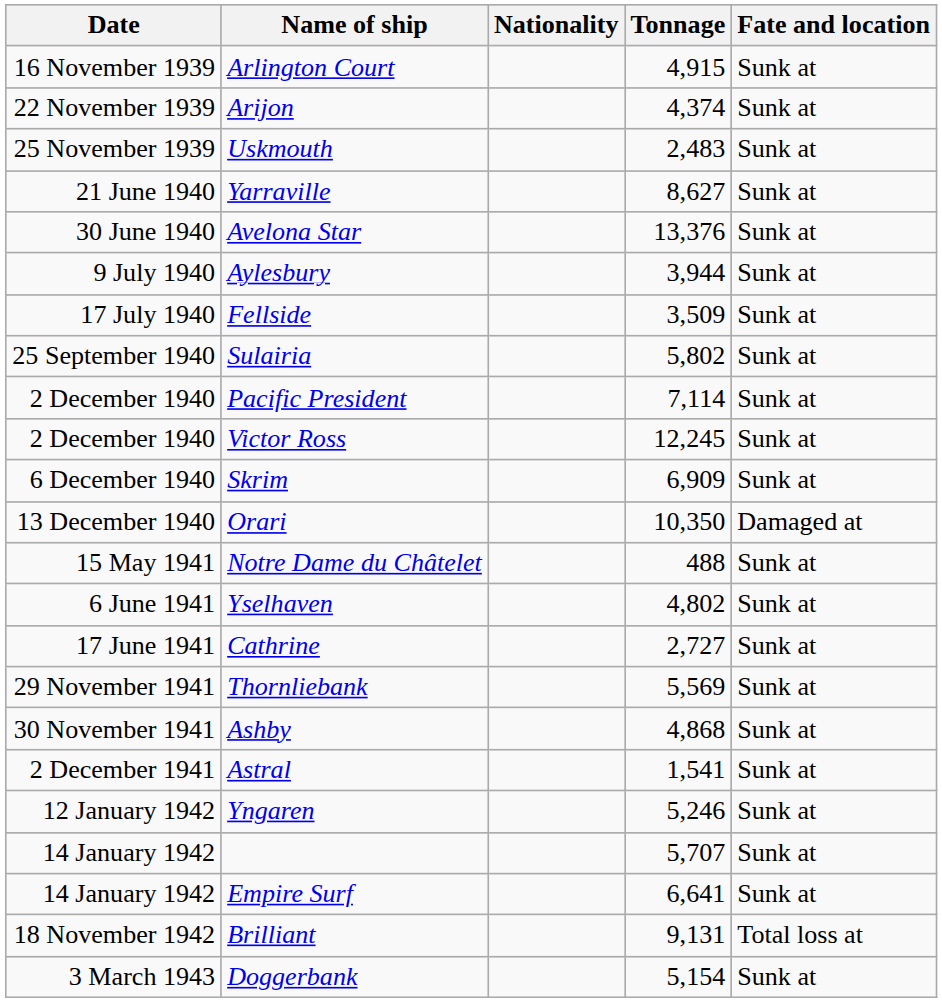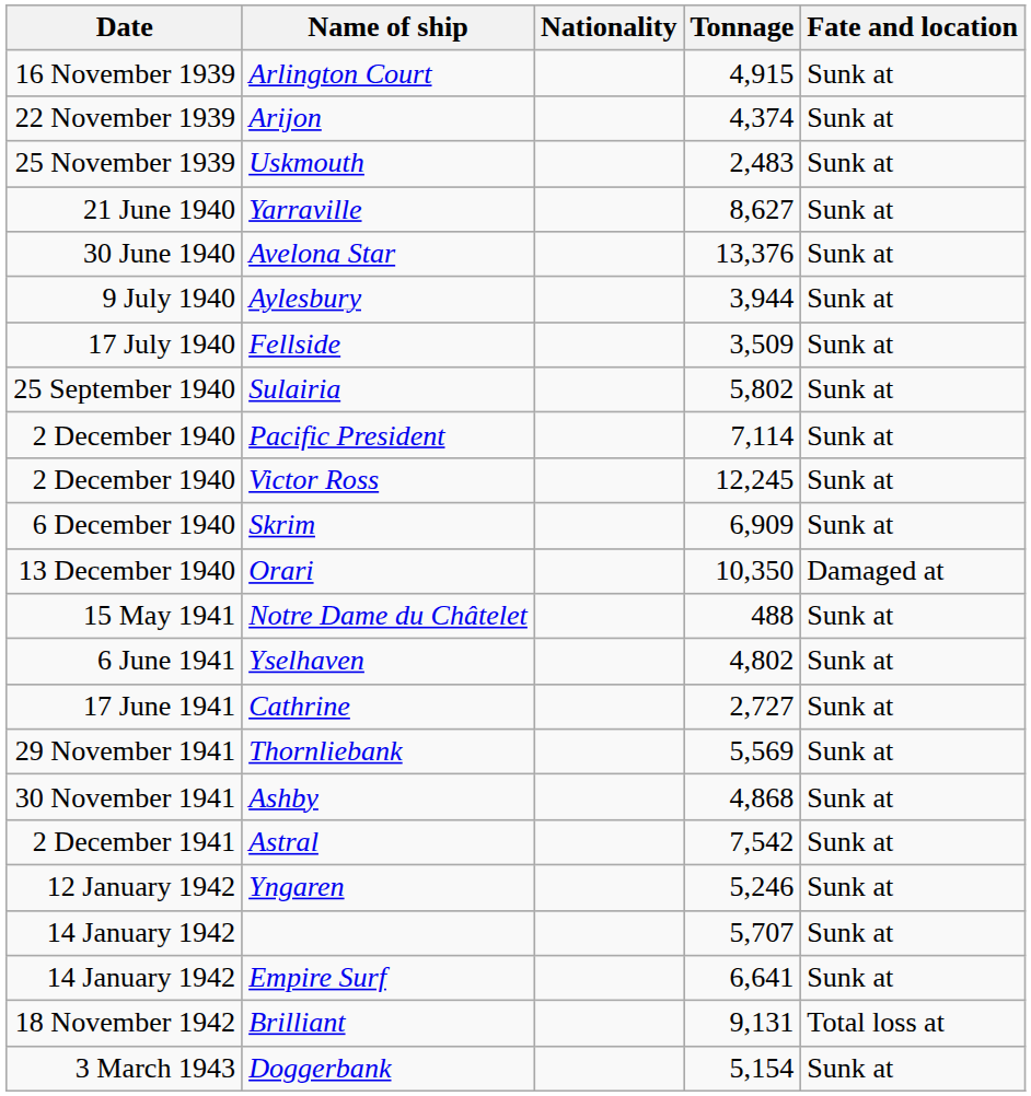 <table class="wikitable sortable" style="margin: 1em auto 1em auto;"|->
 <tr>
 <th>Date</th>
 <th>Name of ship</th>
 <th>Nationality</th>
 <th>Tonnage</th>
 <th>Fate and location</th>
 </tr>
 <tr>
 <td align="right">16 November 1939</td>
 <td align="left"><em><a href='#'>Arlington Court</a></em></td>
 <td align="left"></td>
 <td align="right">4,915</td>
 <td align="left">Sunk at </td>
 </tr>
 <tr>
 <td align="right">22 November 1939</td>
 <td align="left"><em><a href='#'>Arijon</a></em></td>
 <td align="left"></td>
 <td align="right">4,374</td>
 <td align="left">Sunk at </td>
 </tr>
 <tr>
 <td align="right">25 November 1939</td>
 <td align="left"><em><a href='#'>Uskmouth</a></em></td>
 <td align="left"></td>
 <td align="right">2,483</td>
 <td align="left">Sunk at </td>
 </tr>
 <tr>
 <td align="right">21 June 1940</td>
 <td align="left"><em><a href='#'>Yarraville</a></em></td>
 <td align="left"></td>
 <td align="right">8,627</td>
 <td align="left">Sunk at </td>
 </tr>
 <tr>
 <td align="right">30 June 1940</td>
 <td align="left"><em><a href='#'>Avelona Star</a></em></td>
 <td align="left"></td>
 <td align="right">13,376</td>
 <td align="left">Sunk at </td>
 </tr>
 <tr>
 <td align="right">9 July 1940</td>
 <td align="left"><em><a href='#'>Aylesbury</a></em></td>
 <td align="left"></td>
 <td align="right">3,944</td>
 <td align="left">Sunk at </td>
 </tr>
 <tr>
 <td align="right">17 July 1940</td>
 <td align="left"><em><a href='#'>Fellside</a></em></td>
 <td align="left"></td>
 <td align="right">3,509</td>
 <td align="left">Sunk at </td>
 </tr>
 <tr>
 <td align="right">25 September 1940</td>
 <td align="left"><em><a href='#'>Sulairia</a></em></td>
 <td align="left"></td>
 <td align="right">5,802</td>
 <td align="left">Sunk at </td>
 </tr>
 <tr>
 <td align="right">2 December 1940</td>
 <td align="left"><em><a href='#'>Pacific President</a></em></td>
 <td align="left"></td>
 <td align="right">7,114</td>
 <td align="left">Sunk at </td>
 </tr>
 <tr>
 <td align="right">2 December 1940</td>
 <td align="left"><em><a href='#'>Victor Ross</a></em></td>
 <td align="left"></td>
 <td align="right">12,245</td>
 <td align="left">Sunk at </td>
 </tr>
 <tr>
 <td align="right">6 December 1940</td>
 <td align="left"><em><a href='#'>Skrim</a></em></td>
 <td align="left"></td>
 <td align="right">6,909</td>
 <td align="left">Sunk at </td>
 </tr>
 <tr>
 <td align="right">13 December 1940</td>
 <td align="left"><em><a href='#'>Orari</a></em></td>
 <td align="left"></td>
 <td align="right">10,350</td>
 <td align="left">Damaged at </td>
 </tr>
 <tr>
 <td align="right">15 May 1941</td>
 <td align="left"><em><a href='#'>Notre Dame du Châtelet</a></em></td>
 <td align="left"></td>
 <td align="right">488</td>
 <td align="left">Sunk at </td>
 </tr>
 <tr>
 <td align="right">6 June 1941</td>
 <td align="left"><em><a href='#'>Yselhaven</a></em></td>
 <td align="left"></td>
 <td align="right">4,802</td>
 <td align="left">Sunk at </td>
 </tr>
 <tr>
 <td align="right">17 June 1941</td>
 <td align="left"><em><a href='#'>Cathrine</a></em></td>
 <td align="left"></td>
 <td align="right">2,727</td>
 <td align="left">Sunk at </td>
 </tr>
 <tr>
 <td align="right">29 November 1941</td>
 <td align="left"><em><a href='#'>Thornliebank</a></em></td>
 <td align="left"></td>
 <td align="right">5,569</td>
 <td align="left">Sunk at </td>
 </tr>
 <tr>
 <td align="right">30 November 1941</td>
 <td align="left"><em><a href='#'>Ashby</a></em></td>
 <td align="left"></td>
 <td align="right">4,868</td>
 <td align="left">Sunk at </td>
 </tr>
 <tr>
 <td align="right">2 December 1941</td>
 <td align="left"><em><a href='#'>Astral</a></em></td>
 <td align="left"></td>
-<td align="right">1,541</td>
+<td align="right">7,542</td>
 <td align="left">Sunk at </td>
 </tr>
 <tr>
 <td align="right">12 January 1942</td>
 <td align="left"><em><a href='#'>Yngaren</a></em></td>
 <td align="left"></td>
 <td align="right">5,246</td>
 <td align="left">Sunk at </td>
 </tr>
 <tr>
 <td align="right">14 January 1942</td>
 <td align="left"></td>
 <td align="left"></td>
 <td align="right">5,707</td>
 <td align="left">Sunk at </td>
 </tr>
 <tr>
 <td align="right">14 January 1942</td>
 <td align="left"><em><a href='#'>Empire Surf</a></em></td>
 <td align="left"></td>
 <td align="right">6,641</td>
 <td align="left">Sunk at </td>
 </tr>
 <tr>
 <td align="right">18 November 1942</td>
 <td align="left"><em><a href='#'>Brilliant</a></em></td>
 <td align="left"></td>
 <td align="right">9,131</td>
 <td align="left">Total loss at </td>
 </tr>
 <tr>
 <td align="right">3 March 1943</td>
 <td align="left"><em><a href='#'>Doggerbank</a></em></td>
 <td align="left"></td>
 <td align="right">5,154</td>
 <td align="left">Sunk at </td>
 </tr>
 <tr>
 </tr>
 </table>
